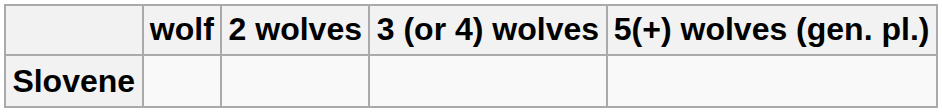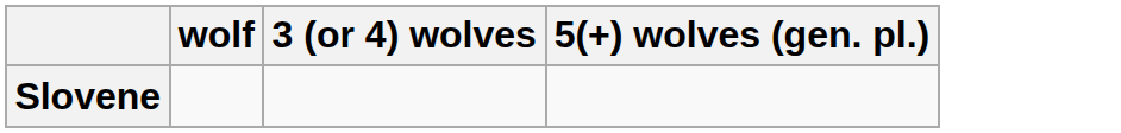 <table class="wikitable">
 <tr>
 <th></th>
 <th>wolf</th>
-<th>2 wolves</th>
 <th>3 (or 4) wolves</th>
 <th>5(+) wolves (gen. pl.)</th>
 </tr>
 <tr>
 <th>Slovene</th>
 <td></td>
 <td></td>
 <td></td>
-<td></td>
 </tr>
 </table>
